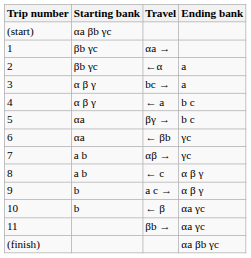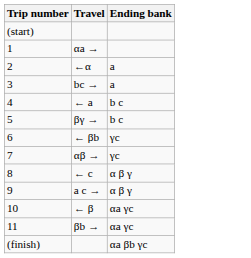 <table class="wikitable">
 <tr>
 <th>Trip number</th>
-<th>Starting bank</th>
 <th>Travel</th>
 <th>Ending bank</th>
 </tr>
 <tr>
 <td>(start)</td>
-<td>αa  βb γc</td>
 <td></td>
 <td></td>
 </tr>
 <tr>
 <td>1</td>
-<td>βb γc</td>
 <td>αa →</td>
 <td></td>
 </tr>
 <tr>
 <td>2</td>
-<td>βb γc</td>
 <td>←α</td>
 <td>a</td>
 </tr>
 <tr>
 <td>3</td>
-<td>α β γ</td>
 <td>bc →</td>
 <td>a</td>
 </tr>
 <tr>
 <td>4</td>
-<td>α β γ</td>
 <td>← a</td>
 <td>b c</td>
 </tr>
 <tr>
 <td>5</td>
-<td>αa</td>
 <td>βγ →</td>
 <td>b c</td>
 </tr>
 <tr>
 <td>6</td>
-<td>αa</td>
 <td>← βb</td>
 <td>γc</td>
 </tr>
 <tr>
 <td>7</td>
-<td>a b</td>
 <td>αβ →</td>
 <td>γc</td>
 </tr>
 <tr>
 <td>8</td>
-<td>a b</td>
 <td>← c</td>
 <td>α β γ</td>
 </tr>
 <tr>
 <td>9</td>
-<td>b</td>
 <td>a c →</td>
 <td>α β γ</td>
 </tr>
 <tr>
 <td>10</td>
-<td>b</td>
 <td>← β</td>
 <td>αa γc</td>
 </tr>
 <tr>
 <td>11</td>
-<td></td>
 <td>βb →</td>
 <td>αa γc</td>
 </tr>
 <tr>
 <td>(finish)</td>
 <td></td>
-<td></td>
 <td>αa βb γc</td>
 </tr>
 </table>
